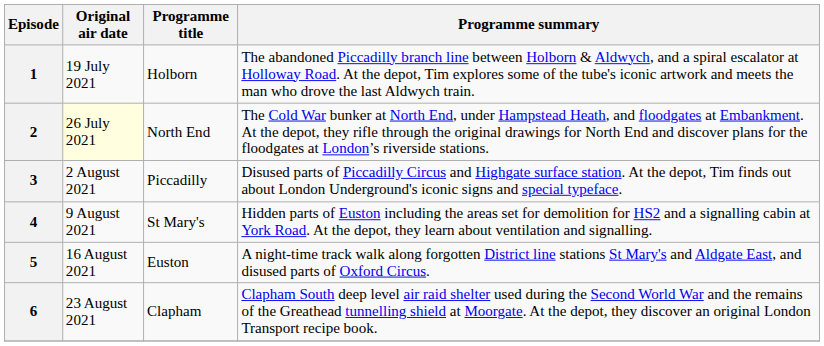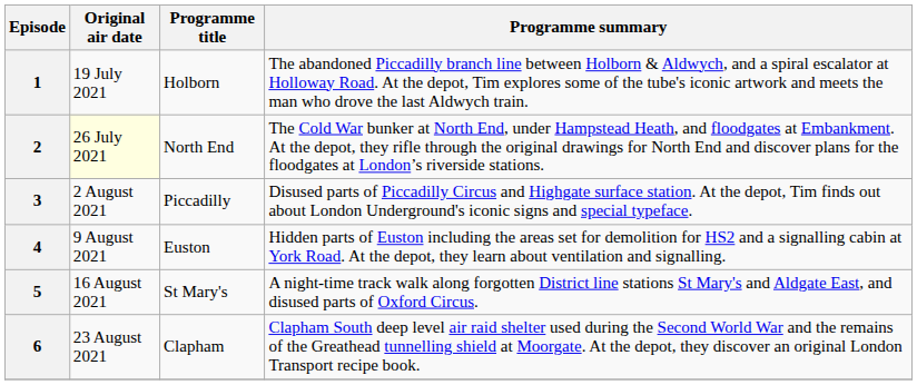 <table class="wikitable">
 <tr>
 <th>Episode</th>
 <th>Original air date</th>
 <th>Programme title</th>
 <th>Programme summary</th>
 </tr>
 <tr>
 <th>1</th>
 <td>19 July 2021</td>
 <td>Holborn</td>
 <td>The abandoned <a href='#'>Piccadilly branch line</a> between <a href='#'>Holborn</a> & <a href='#'>Aldwych</a>, and a spiral escalator at <a href='#'>Holloway Road</a>. At the depot, Tim explores some of the tube's iconic artwork and meets the man who drove the last Aldwych train.</td>
 </tr>
 <tr>
 <th>2</th>
 <td style="background: lightyellow;">26 July 2021</td>
 <td>North End</td>
 <td>The <a href='#'>Cold War</a> bunker at <a href='#'>North End</a>, under <a href='#'>Hampstead Heath</a>, and <a href='#'>floodgates</a> at <a href='#'>Embankment</a>. At the depot, they rifle through the original drawings for North End and discover plans for the floodgates at <a href='#'>London</a>’s riverside stations.</td>
 </tr>
 <tr>
 <th>3</th>
 <td>2 August 2021</td>
 <td>Piccadilly</td>
 <td>Disused parts of <a href='#'>Piccadilly Circus</a> and <a href='#'>Highgate surface station</a>. At the depot, Tim finds out about London Underground's iconic signs and <a href='#'>special typeface</a>.</td>
 </tr>
 <tr>
 <th>4</th>
 <td>9 August 2021</td>
-<td>St Mary's</td>
+<td>Euston</td>
 <td>Hidden parts of <a href='#'>Euston</a> including the areas set for demolition for <a href='#'>HS2</a> and a signalling cabin at <a href='#'>York Road</a>. At the depot, they learn about ventilation and signalling.</td>
 </tr>
 <tr>
 <th>5</th>
 <td>16 August 2021</td>
-<td>Euston</td>
+<td>St Mary's</td>
 <td>A night-time track walk along forgotten <a href='#'>District line</a> stations <a href='#'>St Mary's</a> and <a href='#'>Aldgate East</a>, and disused parts of <a href='#'>Oxford Circus</a>.</td>
 </tr>
 <tr>
 <th>6</th>
 <td>23 August 2021</td>
 <td>Clapham</td>
 <td><a href='#'>Clapham South</a> deep level <a href='#'>air raid shelter</a> used during the <a href='#'>Second World War</a> and the remains of the Greathead <a href='#'>tunnelling shield</a> at <a href='#'>Moorgate</a>. At the depot, they discover an original London Transport recipe book.</td>
 </tr>
 <tr>
 </tr>
 </table>
